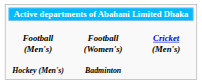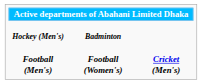 <table class="infobox" style="font-size:88%; width:22em; text-align:center">
 <tr>
 <th colspan=3 style="font-size:100%; background-color:#00bbff; color:#FFFFFF; border:1px solid #96C0E6; text-align:center;">Active departments of Abahani Limited Dhaka</th>
+</tr>
+<tr style="font-size: 90%; text-align: center">
+<td><br><strong><em>Hockey (Men's)</em></strong></td>
+<td><br><strong><em>Badminton</em></strong></td>
+<td></td>
 </tr>
 <tr style="text-align: center">
 <td><br><strong><em>Football (Men's)</em></strong></td>
 <td><br><strong><em>Football (Women's)</em></strong></td>
 <td><br><strong><em><a href='#'>Cricket</a> (Men's)</em></strong></td>
 </tr>
-<tr style="font-size: 90%; text-align: center">
-<td><br><strong><em>Hockey (Men's)</em></strong></td>
-<td><br><strong><em>Badminton</em></strong></td>
-<td></td>
-</tr>
 </table>
